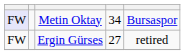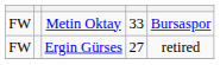 <table class="wikitable sortable" style="text-align: center">
 <tr>
 <th></th>
 <th></th>
 <th></th>
 <th></th>
 <th></th>
 </tr>
 <tr>
-<td style="background: lavender;">FW</td>
+<td>FW</td>
 <td></td>
 <td><a href='#'>Metin Oktay</a></td>
-<td>34</td>
+<td>33</td>
 <td><a href='#'>Bursaspor</a></td>
 </tr>
 <tr>
 <td>FW</td>
 <td></td>
 <td><a href='#'>Ergin Gürses</a></td>
 <td>27</td>
 <td>retired</td>
 </tr>
 <tr>
 </tr>
 </table>
